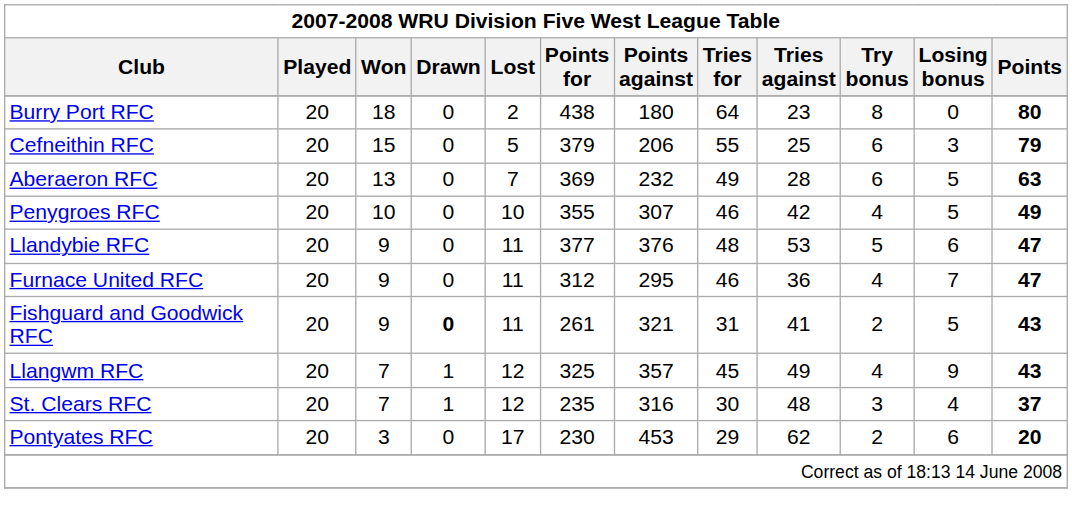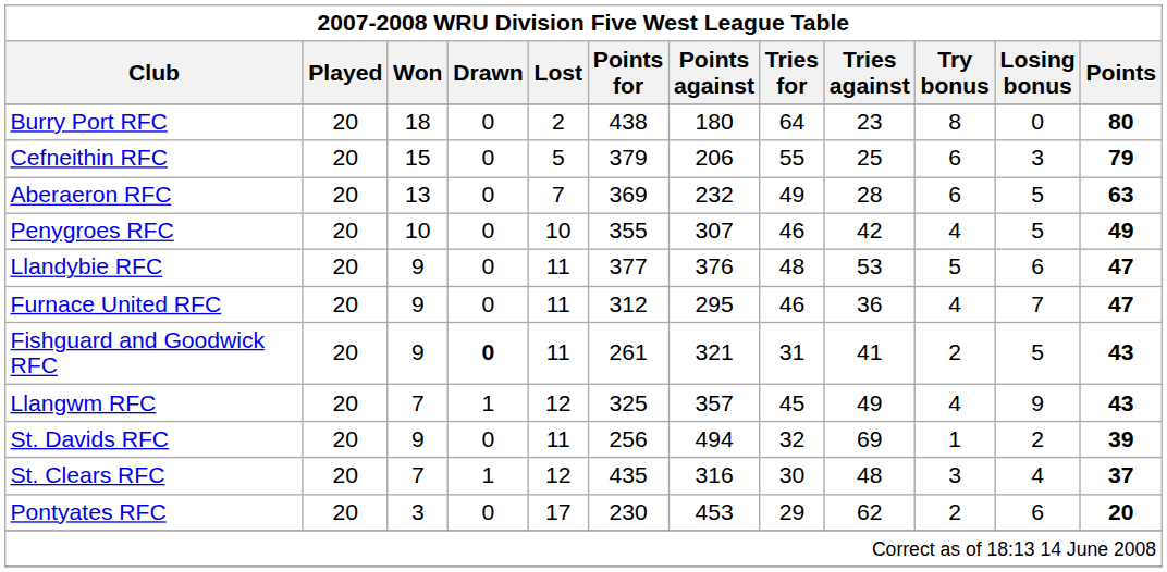 <table class="wikitable" style="float:left; margin-right:15px; text-align: center;">
 <tr>
 <td colspan="12" bgcolor="#FFFFFF" cellpadding="0" cellspacing="0"><strong>2007-2008 WRU Division Five West League Table</strong></td>
 </tr>
 <tr>
 <th bgcolor="#efefef" width="200">Club</th>
 <th bgcolor="#efefef" width="20">Played</th>
 <th bgcolor="#efefef" width="20">Won</th>
 <th bgcolor="#efefef" width="20">Drawn</th>
 <th bgcolor="#efefef" width="20">Lost</th>
 <th bgcolor="#efefef" width="20">Points for</th>
 <th bgcolor="#efefef" width="20">Points against</th>
 <th bgcolor="#efefef" width="20">Tries for</th>
 <th bgcolor="#efefef" width="20">Tries against</th>
 <th bgcolor="#efefef" width="20">Try bonus</th>
 <th bgcolor="#efefef" width="20">Losing bonus</th>
 <th bgcolor="#efefef" width="20">Points</th>
 </tr>
 <tr bgcolor=#ffffff align=center>
 </tr>
 <tr bgcolor=#ffffff align=center>
 <td align=left><a href='#'>Burry Port RFC</a></td>
 <td>20</td>
 <td>18</td>
 <td>0</td>
 <td>2</td>
 <td>438</td>
 <td>180</td>
 <td>64</td>
 <td>23</td>
 <td>8</td>
 <td>0</td>
 <td><strong>80</strong></td>
 </tr>
 <tr bgcolor=#ffffff align=center>
 <td align=left><a href='#'>Cefneithin RFC</a></td>
 <td>20</td>
 <td>15</td>
 <td>0</td>
 <td>5</td>
 <td>379</td>
 <td>206</td>
 <td>55</td>
 <td>25</td>
 <td>6</td>
 <td>3</td>
 <td><strong>79</strong></td>
 </tr>
 <tr bgcolor=#ffffff align=center>
 <td align=left><a href='#'>Aberaeron RFC</a></td>
 <td>20</td>
 <td>13</td>
 <td>0</td>
 <td>7</td>
 <td>369</td>
 <td>232</td>
 <td>49</td>
 <td>28</td>
 <td>6</td>
 <td>5</td>
 <td><strong>63</strong></td>
 </tr>
 <tr bgcolor=#ffffff align=center>
 <td align=left><a href='#'>Penygroes RFC</a></td>
 <td>20</td>
 <td>10</td>
 <td>0</td>
 <td>10</td>
 <td>355</td>
 <td>307</td>
 <td>46</td>
 <td>42</td>
 <td>4</td>
 <td>5</td>
 <td><strong>49</strong></td>
 </tr>
 <tr bgcolor=#ffffff align=center>
 <td align=left><a href='#'>Llandybie RFC</a></td>
 <td>20</td>
 <td>9</td>
 <td>0</td>
 <td>11</td>
 <td>377</td>
 <td>376</td>
 <td>48</td>
 <td>53</td>
 <td>5</td>
 <td>6</td>
 <td><strong>47</strong></td>
 </tr>
 <tr bgcolor=#ffffff align=center>
 <td align=left><a href='#'>Furnace United RFC</a></td>
 <td>20</td>
 <td>9</td>
 <td>0</td>
 <td>11</td>
 <td>312</td>
 <td>295</td>
 <td>46</td>
 <td>36</td>
 <td>4</td>
 <td>7</td>
 <td><strong>47</strong></td>
 </tr>
 <tr bgcolor=#ffffff align=center>
 <td align=left><a href='#'>Fishguard and Goodwick RFC</a></td>
 <td>20</td>
 <td>9</td>
 <td><strong>0</strong></td>
 <td>11</td>
 <td>261</td>
 <td>321</td>
 <td>31</td>
 <td>41</td>
 <td>2</td>
 <td>5</td>
 <td><strong>43</strong></td>
 </tr>
 <tr bgcolor=#ffffff align=center>
 <td align=left><a href='#'>Llangwm RFC</a></td>
 <td>20</td>
 <td>7</td>
 <td>1</td>
 <td>12</td>
 <td>325</td>
 <td>357</td>
 <td>45</td>
 <td>49</td>
 <td>4</td>
 <td>9</td>
 <td><strong>43</strong></td>
 </tr>
 <tr bgcolor=#ffffff align=center>
+<td align=left><a href='#'>St. Davids RFC</a></td>
+<td>20</td>
+<td>9</td>
+<td>0</td>
+<td>11</td>
+<td>256</td>
+<td>494</td>
+<td>32</td>
+<td>69</td>
+<td>1</td>
+<td>2</td>
+<td><strong>39</strong></td>
+</tr>
+<tr bgcolor=#ffffff align=center>
 <td align=left><a href='#'>St. Clears RFC</a></td>
 <td>20</td>
 <td>7</td>
 <td>1</td>
 <td>12</td>
-<td>235</td>
+<td>435</td>
 <td>316</td>
 <td>30</td>
 <td>48</td>
 <td>3</td>
 <td>4</td>
 <td><strong>37</strong></td>
 </tr>
 <tr bgcolor=#ffffff align=center>
 <td align=left><a href='#'>Pontyates RFC</a></td>
 <td>20</td>
 <td>3</td>
 <td>0</td>
 <td>17</td>
 <td>230</td>
 <td>453</td>
 <td>29</td>
 <td>62</td>
 <td>2</td>
 <td>6</td>
 <td><strong>20</strong></td>
 </tr>
 <tr bgcolor=#ffffff align=center>
 </tr>
 <tr>
 <td colspan="12" align="right" bgcolor="#FFFFFF" cellpadding="0" cellspacing="0"><small>Correct as of 18:13 14 June 2008</small></td>
 </tr>
 <tr>
 </tr>
 </table>
